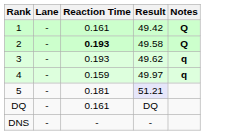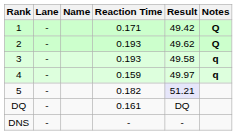 <table class="wikitable" style="text-align:center">
 <tr>
 <th>Rank</th>
 <th>Lane</th>
+<th>Name</th>
 <th>Reaction Time</th>
 <th>Result</th>
 <th>Notes</th>
 </tr>
 <tr bgcolor=ccffcc>
 <td>1</td>
 <td>-</td>
-<td>0.161</td>
+<td align="left"></td>
+<td>0.171</td>
 <td>49.42</td>
 <td><strong>Q</strong></td>
 </tr>
 <tr bgcolor=ccffcc>
 <td>2</td>
 <td>-</td>
-<td><strong>0.193</strong></td>
-<td>49.58</td>
+<td align="left"></td>
+<td>0.193</td>
+<td>49.62</td>
 <td><strong>Q</strong></td>
 </tr>
 <tr bgcolor=ddffdd>
 <td>3</td>
 <td>-</td>
+<td align="left"></td>
 <td>0.193</td>
-<td>49.62</td>
+<td>49.58</td>
 <td><strong>q</strong></td>
 </tr>
 <tr bgcolor=ddffdd>
 <td>4</td>
 <td>-</td>
+<td align="left"></td>
 <td>0.159</td>
 <td>49.97</td>
 <td><strong>q</strong></td>
 </tr>
 <tr>
 <td>5</td>
 <td>-</td>
-<td>0.181</td>
+<td align="left"></td>
+<td>0.182</td>
 <td style="background: lavender;">51.21</td>
 <td></td>
 </tr>
 <tr>
 <td>DQ</td>
 <td>-</td>
+<td align="left"></td>
 <td>0.161</td>
 <td>DQ</td>
 <td></td>
 </tr>
 <tr>
 <td>DNS</td>
 <td>-</td>
+<td align="left"></td>
 <td>-</td>
 <td>-</td>
 <td></td>
 </tr>
 </table>
